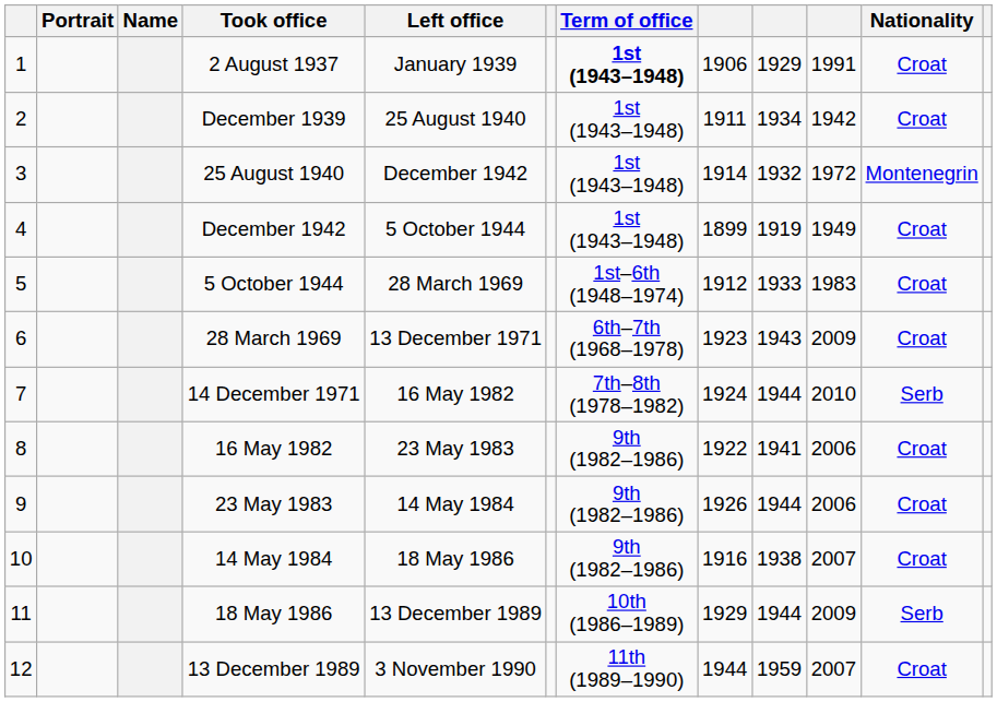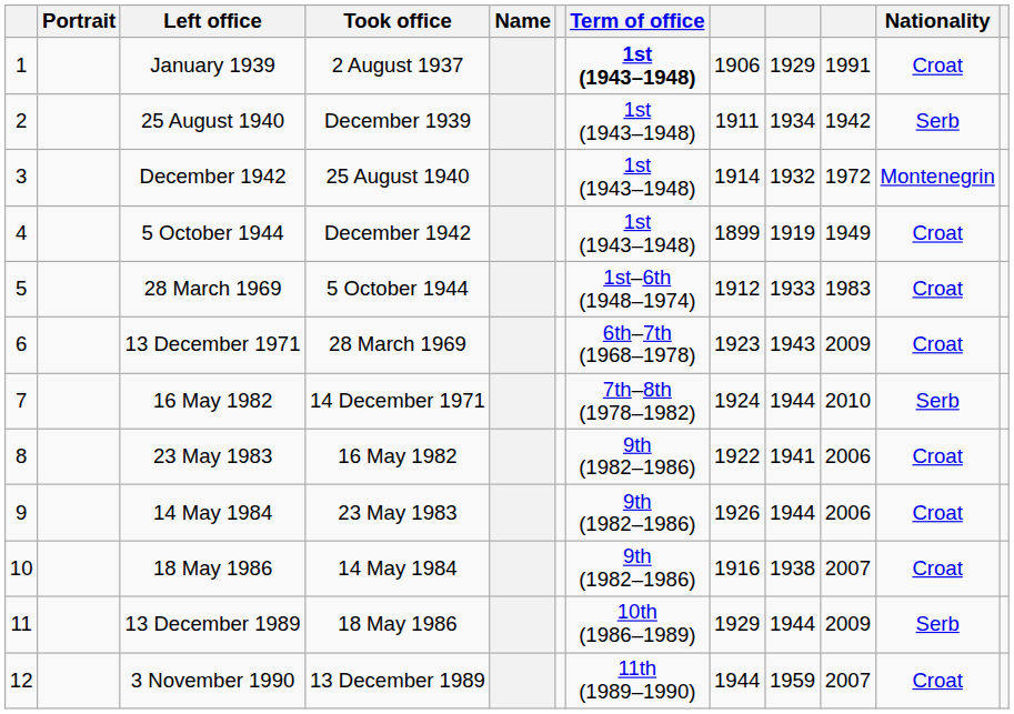 <table class="wikitable sortable" style=text-align:center>
 <tr>
 <th scope=col></th>
 <th scope=col class="unsortable">Portrait</th>
+<th scope=col>Left office</th>
+<th scope=col>Took office</th>
 <th scope=col>Name</th>
-<th scope=col>Took office</th>
-<th scope=col>Left office</th>
 <th scope=col></th>
 <th scope=col><a href='#'>Term of office</a></th>
 <th scope=col></th>
 <th scope=col></th>
 <th scope=col></th>
 <th scope="col">Nationality</th>
 <th scope=col class="unsortable"></th>
 </tr>
 <tr>
 <td>1</td>
 <td></td>
+<td>January 1939</td>
+<td>2 August 1937</td>
 <th align="center" scope="row" style="font-weight:normal;"></th>
-<td>2 August 1937</td>
-<td>January 1939</td>
 <td></td>
 <td><strong><a href='#'>1st</a><br>(1943–1948)</strong></td>
 <td>1906</td>
 <td>1929</td>
 <td>1991</td>
 <td><a href='#'>Croat</a></td>
 <td></td>
 </tr>
 <tr>
 <td>2</td>
 <td></td>
+<td>25 August 1940</td>
+<td>December 1939</td>
 <th align="center" scope="row" style="font-weight:normal;"></th>
-<td>December 1939</td>
-<td>25 August 1940</td>
 <td></td>
 <td><a href='#'>1st</a><br>(1943–1948)</td>
 <td>1911</td>
 <td>1934</td>
 <td>1942</td>
-<td><a href='#'>Croat</a></td>
+<td><a href='#'>Serb</a></td>
 <td></td>
 </tr>
 <tr>
 <td>3</td>
 <td></td>
+<td>December 1942</td>
+<td>25 August 1940</td>
 <th align="center" scope="row" style="font-weight:normal;"></th>
-<td>25 August 1940</td>
-<td>December 1942</td>
 <td></td>
 <td><a href='#'>1st</a><br>(1943–1948)</td>
 <td>1914</td>
 <td>1932</td>
 <td>1972</td>
 <td><a href='#'>Montenegrin</a></td>
 <td></td>
 </tr>
 <tr>
 <td>4</td>
 <td></td>
+<td>5 October 1944</td>
+<td>December 1942</td>
 <th align="center" scope="row" style="font-weight:normal;"></th>
-<td>December 1942</td>
-<td>5 October 1944</td>
 <td></td>
 <td><a href='#'>1st</a><br>(1943–1948)</td>
 <td>1899</td>
 <td>1919</td>
 <td>1949</td>
 <td><a href='#'>Croat</a></td>
 <td></td>
 </tr>
 <tr>
 <td>5</td>
 <td></td>
+<td>28 March 1969</td>
+<td>5 October 1944</td>
 <th align="center" scope="row" style="font-weight:normal;"></th>
-<td>5 October 1944</td>
-<td>28 March 1969</td>
 <td></td>
 <td><a href='#'>1st</a>–<a href='#'>6th</a><br>(1948–1974)</td>
 <td>1912</td>
 <td>1933</td>
 <td>1983</td>
 <td><a href='#'>Croat</a></td>
 <td></td>
 </tr>
 <tr>
 <td>6</td>
 <td></td>
+<td>13 December 1971</td>
+<td>28 March 1969</td>
 <th align="center" scope="row" style="font-weight:normal;"></th>
-<td>28 March 1969</td>
-<td>13 December 1971</td>
 <td></td>
 <td><a href='#'>6th</a>–<a href='#'>7th</a><br>(1968–1978)</td>
 <td>1923</td>
 <td>1943</td>
 <td>2009</td>
 <td><a href='#'>Croat</a></td>
 <td></td>
 </tr>
 <tr>
 <td>7</td>
 <td></td>
+<td>16 May 1982</td>
+<td>14 December 1971</td>
 <th align="center" scope="row" style="font-weight:normal;"></th>
-<td>14 December 1971</td>
-<td>16 May 1982</td>
 <td></td>
 <td><a href='#'>7th</a>–<a href='#'>8th</a><br>(1978–1982)</td>
 <td>1924</td>
 <td>1944</td>
 <td>2010</td>
 <td><a href='#'>Serb</a></td>
 <td></td>
 </tr>
 <tr>
 <td>8</td>
 <td></td>
+<td>23 May 1983</td>
+<td>16 May 1982</td>
 <th align="center" scope="row" style="font-weight:normal;"></th>
-<td>16 May 1982</td>
-<td>23 May 1983</td>
 <td></td>
 <td><a href='#'>9th</a><br>(1982–1986)</td>
 <td>1922</td>
 <td>1941</td>
 <td>2006</td>
 <td><a href='#'>Croat</a></td>
 <td></td>
 </tr>
 <tr>
 <td>9</td>
 <td></td>
+<td>14 May 1984</td>
+<td>23 May 1983</td>
 <th align="center" scope="row" style="font-weight:normal;"></th>
-<td>23 May 1983</td>
-<td>14 May 1984</td>
 <td></td>
 <td><a href='#'>9th</a><br>(1982–1986)</td>
 <td>1926</td>
 <td>1944</td>
 <td>2006</td>
 <td><a href='#'>Croat</a></td>
 <td></td>
 </tr>
 <tr>
 <td>10</td>
 <td></td>
+<td>18 May 1986</td>
+<td>14 May 1984</td>
 <th align="center" scope="row" style="font-weight:normal;"></th>
-<td>14 May 1984</td>
-<td>18 May 1986</td>
 <td></td>
 <td><a href='#'>9th</a><br>(1982–1986)</td>
 <td>1916</td>
 <td>1938</td>
 <td>2007</td>
 <td><a href='#'>Croat</a></td>
 <td></td>
 </tr>
 <tr>
 <td>11</td>
 <td></td>
+<td>13 December 1989</td>
+<td>18 May 1986</td>
 <th align="center" scope="row" style="font-weight:normal;"></th>
-<td>18 May 1986</td>
-<td>13 December 1989</td>
 <td></td>
 <td><a href='#'>10th</a><br>(1986–1989)</td>
 <td>1929</td>
 <td>1944</td>
 <td>2009</td>
 <td><a href='#'>Serb</a></td>
 <td></td>
 </tr>
 <tr>
 <td>12</td>
 <td></td>
+<td>3 November 1990</td>
+<td>13 December 1989</td>
 <th align="center" scope="row" style="font-weight:normal;"></th>
-<td>13 December 1989</td>
-<td>3 November 1990</td>
 <td></td>
 <td><a href='#'>11th</a><br>(1989–1990)</td>
 <td>1944</td>
 <td>1959</td>
 <td>2007</td>
 <td><a href='#'>Croat</a></td>
 <td></td>
 </tr>
 </table>
